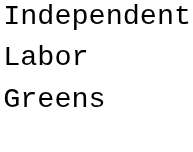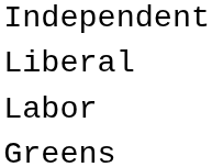 <table style="margin-top:1em">
 <tr>
 <td width=20 > </td>
 <td>Independent</td>
+</tr>
+<tr>
+<td> </td>
+<td>Liberal</td>
 </tr>
 <tr>
 <td> </td>
 <td>Labor</td>
 </tr>
 <tr>
 <td> </td>
 <td>Greens</td>
 </tr>
 <tr>
 </tr>
 </table>
